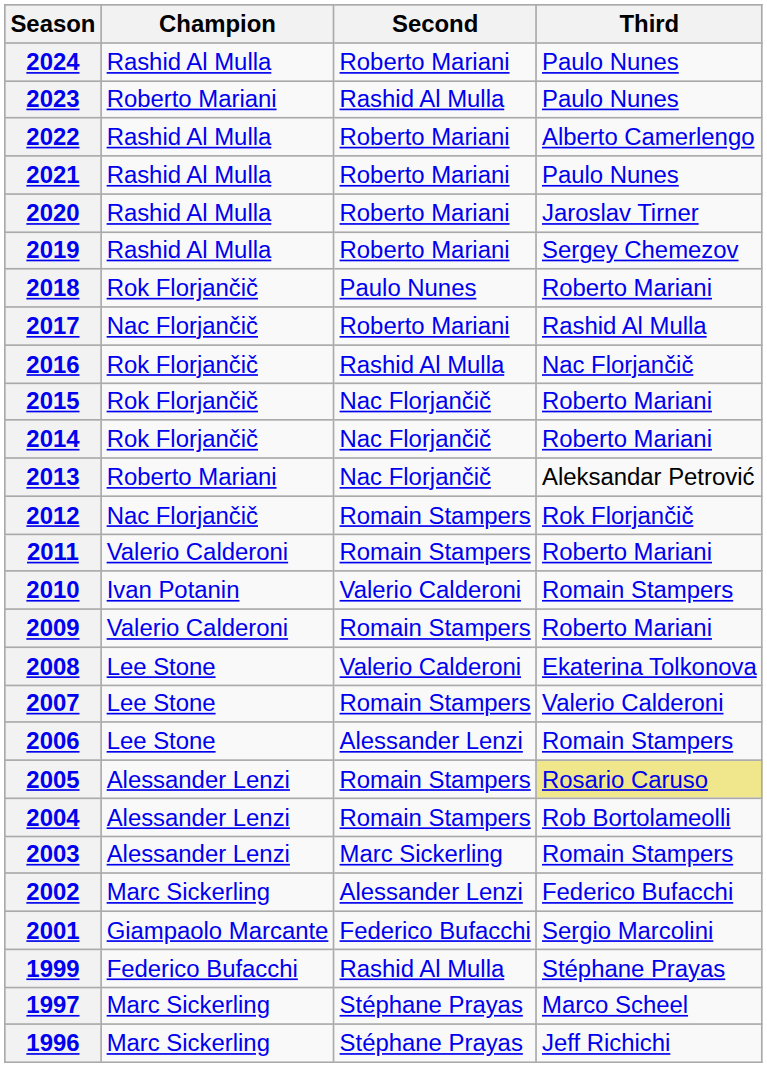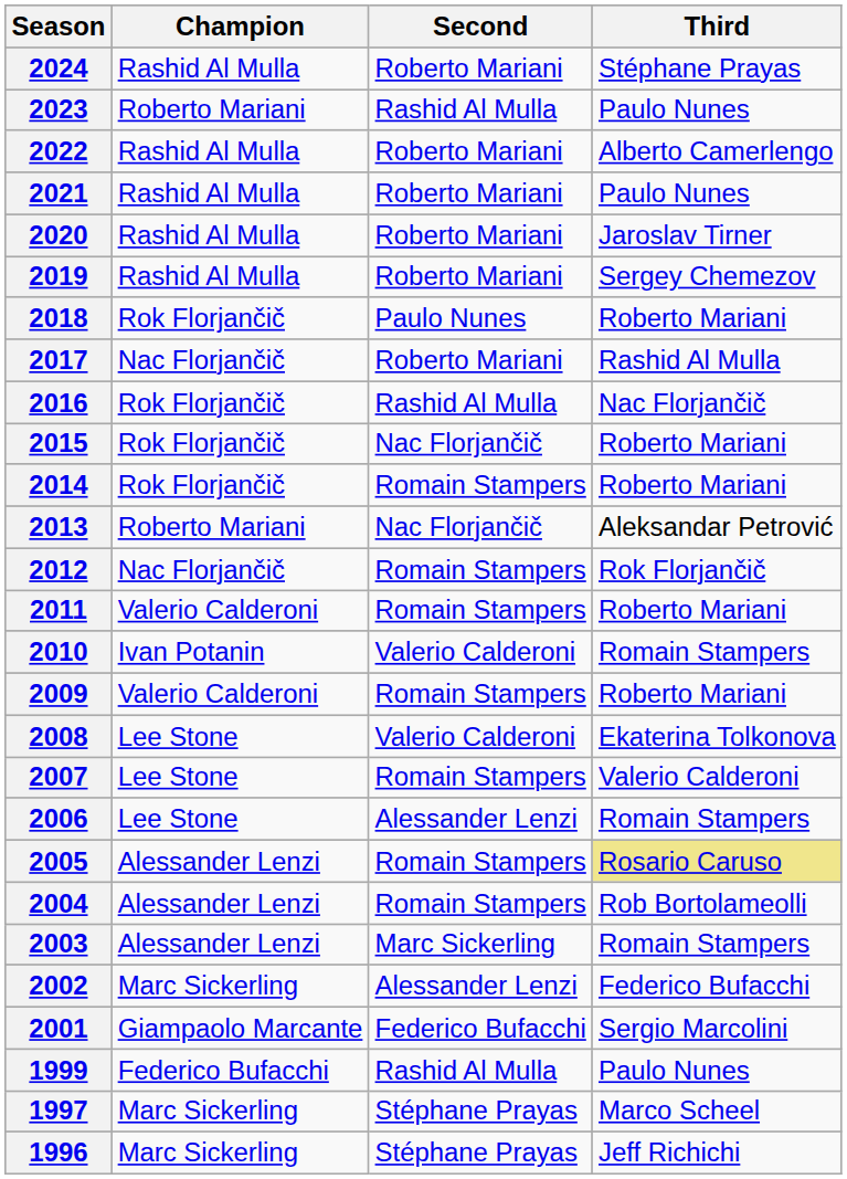 <table class="wikitable" style="font-size:90%;">
 <tr>
 <th>Season</th>
 <th>Champion</th>
 <th>Second</th>
 <th>Third</th>
 </tr>
 <tr>
 <th><a href='#'>2024</a></th>
 <td> <a href='#'>Rashid Al Mulla</a></td>
 <td> <a href='#'>Roberto Mariani</a></td>
-<td> <a href='#'>Paulo Nunes</a></td>
+<td> <a href='#'>Stéphane Prayas</a></td>
 </tr>
 <tr>
 <th><a href='#'>2023</a></th>
 <td> <a href='#'>Roberto Mariani</a></td>
 <td> <a href='#'>Rashid Al Mulla</a></td>
 <td> <a href='#'>Paulo Nunes</a></td>
 </tr>
 <tr>
 <th><a href='#'>2022</a></th>
 <td> <a href='#'>Rashid Al Mulla</a></td>
 <td> <a href='#'>Roberto Mariani</a></td>
 <td> <a href='#'>Alberto Camerlengo</a></td>
 </tr>
 <tr>
 <th><a href='#'>2021</a></th>
 <td> <a href='#'>Rashid Al Mulla</a></td>
 <td> <a href='#'>Roberto Mariani</a></td>
 <td> <a href='#'>Paulo Nunes</a></td>
 </tr>
 <tr>
 <th><a href='#'>2020</a></th>
 <td> <a href='#'>Rashid Al Mulla</a></td>
 <td> <a href='#'>Roberto Mariani</a></td>
 <td> <a href='#'>Jaroslav Tirner</a></td>
 </tr>
 <tr>
 <th><a href='#'>2019</a></th>
 <td> <a href='#'>Rashid Al Mulla</a></td>
 <td> <a href='#'>Roberto Mariani</a></td>
 <td> <a href='#'>Sergey Chemezov</a></td>
 </tr>
 <tr>
 <th><a href='#'>2018</a></th>
 <td> <a href='#'>Rok Florjančič</a></td>
 <td> <a href='#'>Paulo Nunes</a></td>
 <td> <a href='#'>Roberto Mariani</a></td>
 </tr>
 <tr>
 <th><a href='#'>2017</a></th>
 <td> <a href='#'>Nac Florjančič</a></td>
 <td> <a href='#'>Roberto Mariani</a></td>
 <td> <a href='#'>Rashid Al Mulla</a></td>
 </tr>
 <tr>
 <th><a href='#'>2016</a></th>
 <td> <a href='#'>Rok Florjančič</a></td>
 <td> <a href='#'>Rashid Al Mulla</a></td>
 <td> <a href='#'>Nac Florjančič</a></td>
 </tr>
 <tr>
 <th><a href='#'>2015</a></th>
 <td> <a href='#'>Rok Florjančič</a></td>
 <td> <a href='#'>Nac Florjančič</a></td>
 <td> <a href='#'>Roberto Mariani</a></td>
 </tr>
 <tr>
 <th><a href='#'>2014</a></th>
 <td> <a href='#'>Rok Florjančič</a></td>
-<td> <a href='#'>Nac Florjančič</a></td>
+<td> <a href='#'>Romain Stampers</a></td>
 <td> <a href='#'>Roberto Mariani</a></td>
 </tr>
 <tr>
 <th><a href='#'>2013</a></th>
 <td> <a href='#'>Roberto Mariani</a></td>
 <td> <a href='#'>Nac Florjančič</a></td>
 <td> Aleksandar Petrović</td>
 </tr>
 <tr>
 <th><a href='#'>2012</a></th>
 <td> <a href='#'>Nac Florjančič</a></td>
 <td> <a href='#'>Romain Stampers</a></td>
 <td> <a href='#'>Rok Florjančič</a></td>
 </tr>
 <tr>
 <th><a href='#'>2011</a></th>
 <td> <a href='#'>Valerio Calderoni</a></td>
 <td> <a href='#'>Romain Stampers</a></td>
 <td> <a href='#'>Roberto Mariani</a></td>
 </tr>
 <tr>
 <th><a href='#'>2010</a></th>
 <td> <a href='#'>Ivan Potanin</a></td>
 <td> <a href='#'>Valerio Calderoni</a></td>
 <td> <a href='#'>Romain Stampers</a></td>
 </tr>
 <tr>
 <th><a href='#'>2009</a></th>
 <td> <a href='#'>Valerio Calderoni</a></td>
 <td> <a href='#'>Romain Stampers</a></td>
 <td> <a href='#'>Roberto Mariani</a></td>
 </tr>
 <tr>
 <th><a href='#'>2008</a></th>
 <td> <a href='#'>Lee Stone</a></td>
 <td> <a href='#'>Valerio Calderoni</a></td>
 <td> <a href='#'>Ekaterina Tolkonova</a></td>
 </tr>
 <tr>
 <th><a href='#'>2007</a></th>
 <td> <a href='#'>Lee Stone</a></td>
 <td> <a href='#'>Romain Stampers</a></td>
 <td> <a href='#'>Valerio Calderoni</a></td>
 </tr>
 <tr>
 <th><a href='#'>2006</a></th>
 <td> <a href='#'>Lee Stone</a></td>
 <td> <a href='#'>Alessander Lenzi</a></td>
 <td> <a href='#'>Romain Stampers</a></td>
 </tr>
 <tr>
 <th><a href='#'>2005</a></th>
 <td> <a href='#'>Alessander Lenzi</a></td>
 <td> <a href='#'>Romain Stampers</a></td>
 <td style="background: khaki;"> <a href='#'>Rosario Caruso</a></td>
 </tr>
 <tr>
 <th><a href='#'>2004</a></th>
 <td> <a href='#'>Alessander Lenzi</a></td>
 <td> <a href='#'>Romain Stampers</a></td>
 <td> <a href='#'>Rob Bortolameolli</a></td>
 </tr>
 <tr>
 <th><a href='#'>2003</a></th>
 <td> <a href='#'>Alessander Lenzi</a></td>
 <td> <a href='#'>Marc Sickerling</a></td>
 <td> <a href='#'>Romain Stampers</a></td>
 </tr>
 <tr>
 <th><a href='#'>2002</a></th>
 <td> <a href='#'>Marc Sickerling</a></td>
 <td> <a href='#'>Alessander Lenzi</a></td>
 <td> <a href='#'>Federico Bufacchi</a></td>
 </tr>
 <tr>
 <th><a href='#'>2001</a></th>
 <td> <a href='#'>Giampaolo Marcante</a></td>
 <td> <a href='#'>Federico Bufacchi</a></td>
 <td> <a href='#'>Sergio Marcolini</a></td>
 </tr>
 <tr>
 <th><a href='#'>1999</a></th>
 <td> <a href='#'>Federico Bufacchi</a></td>
 <td> <a href='#'>Rashid Al Mulla</a></td>
-<td> <a href='#'>Stéphane Prayas</a></td>
+<td> <a href='#'>Paulo Nunes</a></td>
 </tr>
 <tr>
 <th><a href='#'>1997</a></th>
 <td> <a href='#'>Marc Sickerling</a></td>
 <td> <a href='#'>Stéphane Prayas</a></td>
 <td> <a href='#'>Marco Scheel</a></td>
 </tr>
 <tr>
 <th><a href='#'>1996</a></th>
 <td> <a href='#'>Marc Sickerling</a></td>
 <td> <a href='#'>Stéphane Prayas</a></td>
 <td> <a href='#'>Jeff Richichi</a></td>
 </tr>
 </table>
